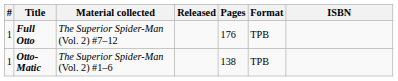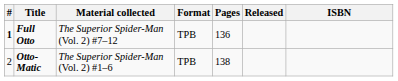 <table class="wikitable sortable">
 <tr>
 <th>#</th>
 <th>Title</th>
 <th>Material collected</th>
+<th class="unsortable">Format</th>
+<th>Pages</th>
 <th>Released</th>
-<th>Pages</th>
-<th class="unsortable">Format</th>
 <th class="unsortable" style="width: 10em;">ISBN</th>
 </tr>
 <tr>
-<td>1</td>
+<td><strong>1</strong></td>
 <td><strong><em>Full Otto</em></strong></td>
 <td><em>The Superior Spider-Man</em> (Vol. 2) #7–12</td>
+<td>TPB</td>
+<td>136</td>
 <td></td>
-<td>176</td>
-<td>TPB</td>
 <td></td>
 </tr>
 <tr>
-<td>1</td>
+<td>2</td>
 <td><strong><em>Otto-Matic</em></strong></td>
 <td><em>The Superior Spider-Man</em> (Vol. 2) #1–6</td>
+<td>TPB</td>
+<td>138</td>
 <td></td>
-<td>138</td>
-<td>TPB</td>
 <td></td>
 </tr>
 </table>
